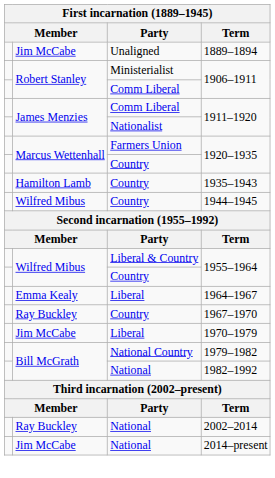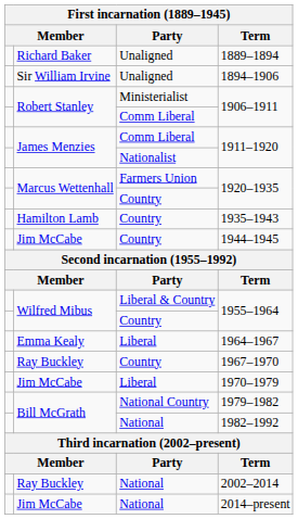 <table class="wikitable">
 <tr>
 <th colspan="4">First incarnation (1889–1945)</th>
 </tr>
 <tr>
 <th colspan="2">Member</th>
 <th>Party</th>
 <th>Term</th>
 </tr>
 <tr>
 <td> </td>
-<td><a href='#'>Jim McCabe</a></td>
+<td><a href='#'>Richard Baker</a></td>
 <td>Unaligned</td>
 <td>1889–1894</td>
+</tr>
+<tr>
+<td> </td>
+<td>Sir <a href='#'>William Irvine</a></td>
+<td>Unaligned</td>
+<td>1894–1906</td>
 </tr>
 <tr>
 <td> </td>
 <td rowspan="2"><a href='#'>Robert Stanley</a></td>
 <td>Ministerialist</td>
 <td rowspan="2">1906–1911</td>
 </tr>
 <tr>
 <td> </td>
 <td><a href='#'>Comm Liberal</a></td>
 </tr>
 <tr>
 <td> </td>
 <td rowspan="2"><a href='#'>James Menzies</a></td>
 <td><a href='#'>Comm Liberal</a></td>
 <td rowspan="2">1911–1920</td>
 </tr>
 <tr>
 <td> </td>
 <td><a href='#'>Nationalist</a></td>
 </tr>
 <tr>
 <td> </td>
 <td rowspan="2"><a href='#'>Marcus Wettenhall</a></td>
 <td><a href='#'>Farmers Union</a></td>
 <td rowspan="2">1920–1935</td>
 </tr>
 <tr>
 <td> </td>
 <td><a href='#'>Country</a></td>
 </tr>
 <tr>
 <td> </td>
 <td><a href='#'>Hamilton Lamb</a></td>
 <td><a href='#'>Country</a></td>
 <td>1935–1943</td>
 </tr>
 <tr>
 <td> </td>
-<td><a href='#'>Wilfred Mibus</a></td>
+<td><a href='#'>Jim McCabe</a></td>
 <td><a href='#'>Country</a></td>
 <td>1944–1945</td>
 </tr>
 <tr>
 <th colspan="4">Second incarnation (1955–1992)</th>
 </tr>
 <tr>
 <th colspan="2">Member</th>
 <th>Party</th>
 <th>Term</th>
 </tr>
 <tr>
 <td> </td>
 <td rowspan="2"><a href='#'>Wilfred Mibus</a></td>
 <td><a href='#'>Liberal & Country</a></td>
 <td rowspan="2">1955–1964</td>
 </tr>
 <tr>
 <td> </td>
 <td><a href='#'>Country</a></td>
 </tr>
 <tr>
 <td> </td>
 <td><a href='#'>Emma Kealy</a></td>
 <td><a href='#'>Liberal</a></td>
 <td>1964–1967</td>
 </tr>
 <tr>
 <td> </td>
 <td><a href='#'>Ray Buckley</a></td>
 <td><a href='#'>Country</a></td>
 <td>1967–1970</td>
 </tr>
 <tr>
 <td> </td>
 <td><a href='#'>Jim McCabe</a></td>
 <td><a href='#'>Liberal</a></td>
 <td>1970–1979</td>
 </tr>
 <tr>
 <td> </td>
 <td rowspan="2"><a href='#'>Bill McGrath</a></td>
 <td><a href='#'>National Country</a></td>
 <td>1979–1982</td>
 </tr>
 <tr>
 <td> </td>
 <td><a href='#'>National</a></td>
 <td>1982–1992</td>
 </tr>
 <tr>
 <th colspan="4">Third incarnation (2002–present)</th>
 </tr>
 <tr>
 <th colspan="2">Member</th>
 <th>Party</th>
 <th>Term</th>
 </tr>
 <tr>
 <td> </td>
 <td><a href='#'>Ray Buckley</a></td>
 <td><a href='#'>National</a></td>
 <td>2002–2014</td>
 </tr>
 <tr>
 <td> </td>
 <td><a href='#'>Jim McCabe</a></td>
 <td><a href='#'>National</a></td>
 <td>2014–present</td>
 </tr>
 </table>
